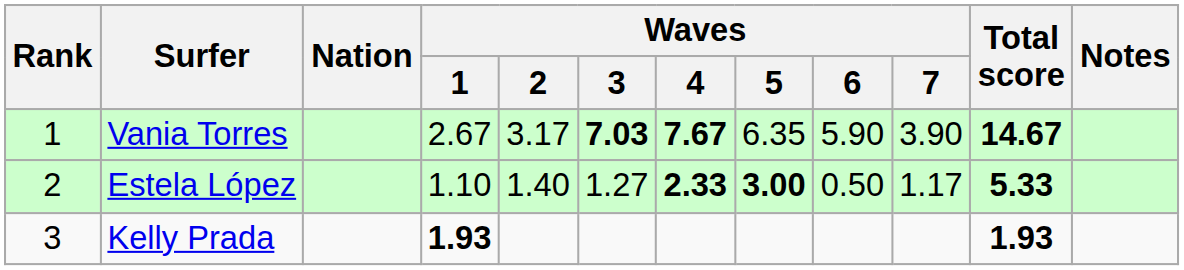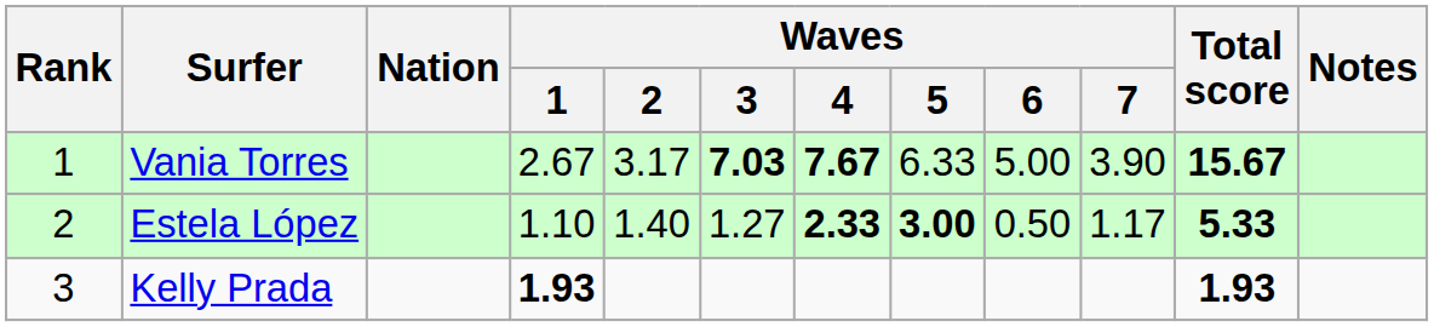 <table class="wikitable sortable" style="text-align:center">
 <tr>
 <th rowspan=2>Rank</th>
 <th rowspan=2>Surfer</th>
 <th rowspan=2>Nation</th>
 <th colspan=7>Waves</th>
 <th rowspan=2>Total<br>score</th>
 <th rowspan=2>Notes</th>
 </tr>
 <tr>
 <th>1</th>
 <th>2</th>
 <th>3</th>
 <th>4</th>
 <th>5</th>
 <th>6</th>
 <th>7</th>
 </tr>
 <tr bgcolor=ccffcc>
 <td>1</td>
 <td align=left><a href='#'>Vania Torres</a></td>
 <td align=left></td>
 <td>2.67</td>
 <td>3.17</td>
 <td><strong>7.03</strong></td>
 <td><strong>7.67</strong></td>
-<td>6.35</td>
-<td>5.90</td>
+<td>6.33</td>
+<td>5.00</td>
 <td>3.90</td>
-<td><strong>14.67</strong></td>
+<td><strong>15.67</strong></td>
 <td></td>
 </tr>
 <tr bgcolor=ccffcc>
 <td>2</td>
 <td align=left><a href='#'>Estela López</a></td>
 <td align=left></td>
 <td>1.10</td>
 <td>1.40</td>
 <td>1.27</td>
 <td><strong>2.33</strong></td>
 <td><strong>3.00</strong></td>
 <td>0.50</td>
 <td>1.17</td>
 <td><strong>5.33</strong></td>
 <td></td>
 </tr>
 <tr>
 <td>3</td>
 <td align=left><a href='#'>Kelly Prada</a></td>
 <td align=left></td>
 <td><strong>1.93</strong></td>
 <td></td>
 <td></td>
 <td></td>
 <td></td>
 <td></td>
 <td></td>
 <td><strong>1.93</strong></td>
 <td></td>
 </tr>
 </table>
